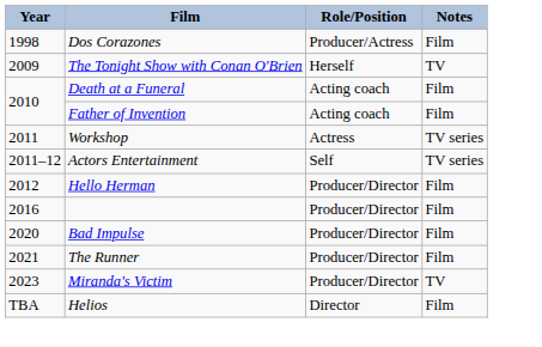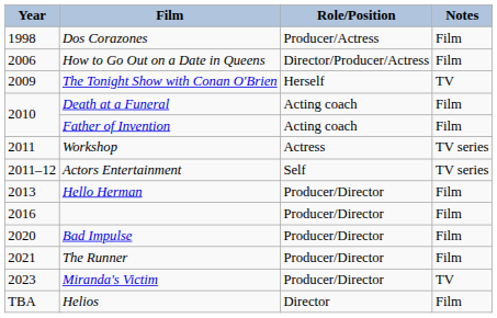 <table class="wikitable">
 <tr style="text-align:center;">
 <th style="background:#B0C4DE;">Year</th>
 <th style="background:#B0C4DE;">Film</th>
 <th style="background:#B0C4DE;">Role/Position</th>
 <th style="background:#B0C4DE;">Notes</th>
 </tr>
 <tr>
 <td rowspan="1">1998</td>
 <td><em>Dos Corazones</em></td>
 <td>Producer/Actress</td>
+<td>Film</td>
+</tr>
+<tr>
+<td rowspan="1">2006</td>
+<td><em>How to Go Out on a Date in Queens</em></td>
+<td>Director/Producer/Actress</td>
 <td>Film</td>
 </tr>
 <tr>
 <td rowspan="1">2009</td>
 <td><em><a href='#'>The Tonight Show with Conan O'Brien</a></em></td>
 <td>Herself</td>
 <td>TV</td>
 </tr>
 <tr>
 <td rowspan="2">2010</td>
 <td><em><a href='#'>Death at a Funeral</a></em></td>
 <td>Acting coach</td>
 <td>Film</td>
 </tr>
 <tr>
 <td><em><a href='#'>Father of Invention</a></em></td>
 <td>Acting coach</td>
 <td>Film</td>
 </tr>
 <tr>
 <td rowspan="1">2011</td>
 <td><em>Workshop</em></td>
 <td>Actress</td>
 <td>TV series</td>
 </tr>
 <tr>
 <td rowspan="1">2011–12</td>
 <td><em>Actors Entertainment</em></td>
 <td>Self</td>
 <td>TV series</td>
 </tr>
 <tr>
-<td rowspan="1">2012</td>
+<td rowspan="1">2013</td>
 <td><em><a href='#'>Hello Herman</a></em></td>
 <td>Producer/Director</td>
 <td>Film</td>
 </tr>
 <tr>
 <td rowspan="1">2016</td>
 <td></td>
 <td>Producer/Director</td>
 <td>Film</td>
 </tr>
 <tr>
 <td rowspan="1">2020</td>
 <td><em><a href='#'>Bad Impulse</a></em></td>
 <td>Producer/Director</td>
 <td>Film</td>
 </tr>
 <tr>
 <td>2021</td>
 <td><em>The Runner</em></td>
 <td>Producer/Director</td>
 <td>Film</td>
 </tr>
 <tr>
 <td>2023</td>
 <td><em><a href='#'>Miranda's Victim</a></em></td>
 <td>Producer/Director</td>
 <td>TV</td>
 </tr>
 <tr>
 <td>TBA</td>
 <td><em>Helios</em></td>
 <td>Director</td>
 <td>Film</td>
 </tr>
 </table>
